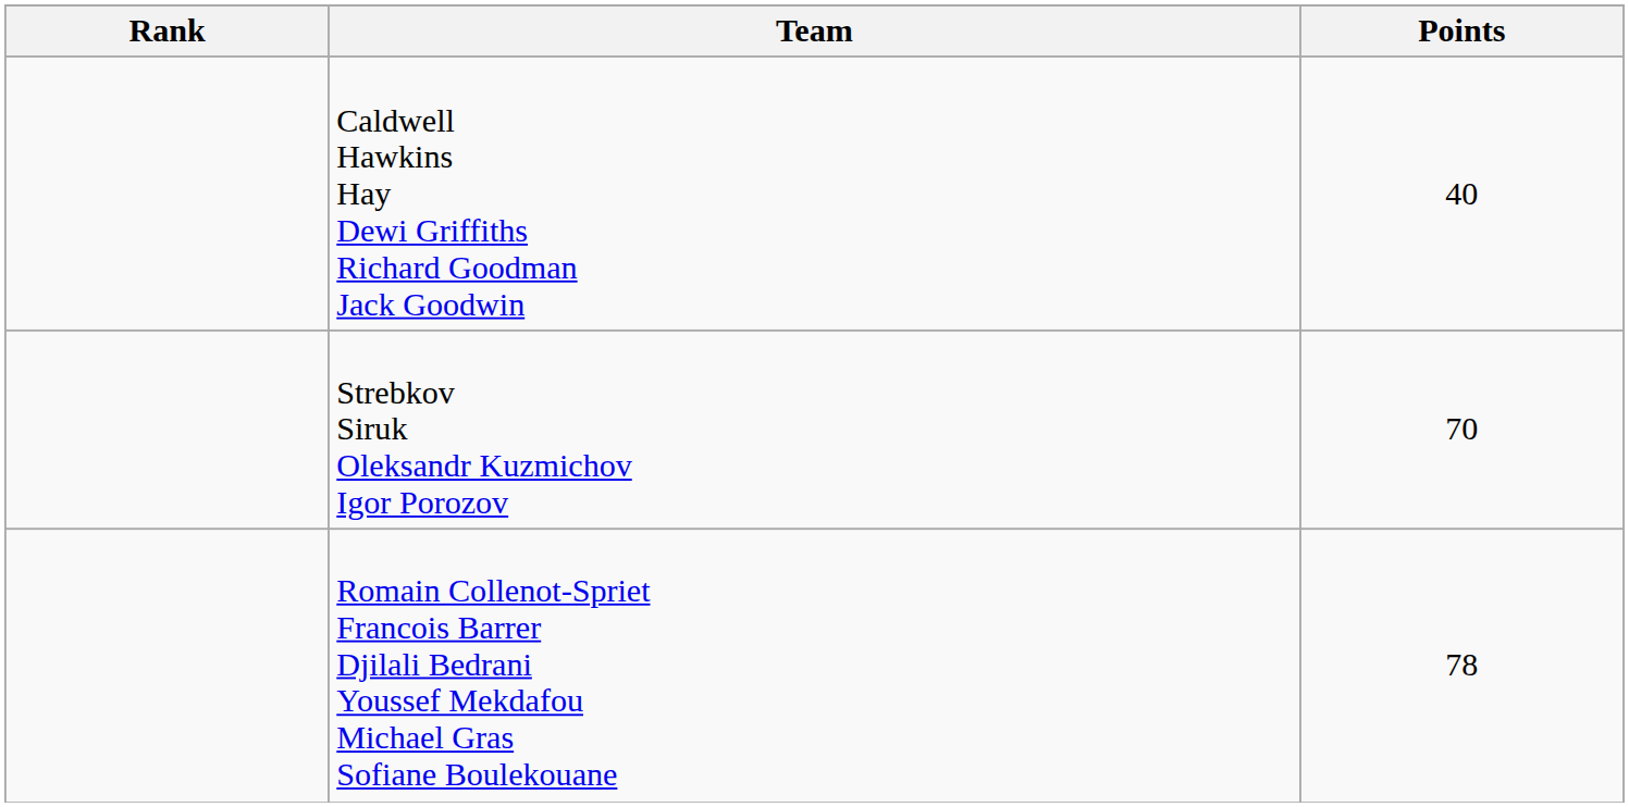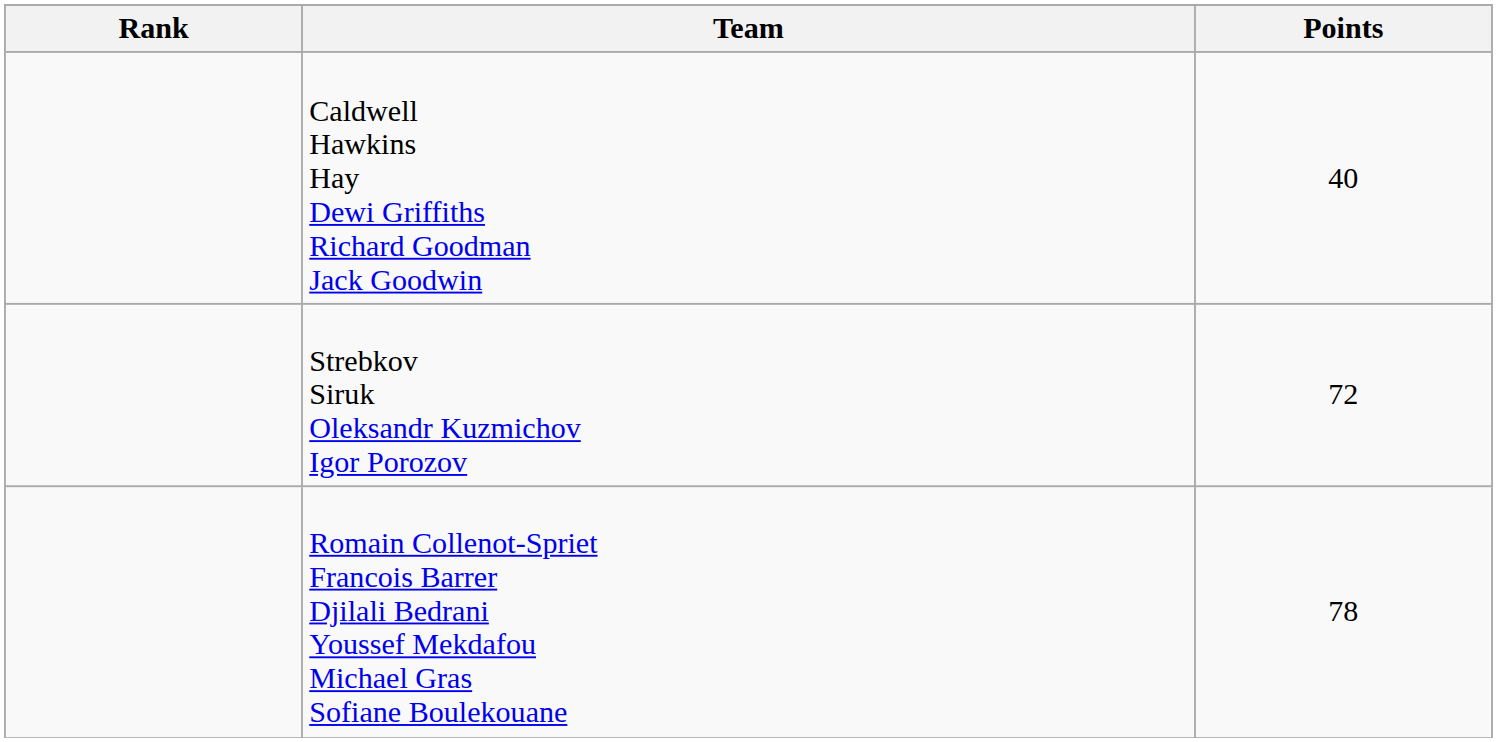 <table class="wikitable" style="text-align:center;" width="50%">
 <tr>
 </tr>
 <tr>
 <th width=10%>Rank</th>
 <th width=30%>Team</th>
 <th width=10%>Points</th>
 </tr>
 <tr>
 <td></td>
 <td align="left"><br>Caldwell<br>Hawkins<br>Hay<br><a href='#'>Dewi Griffiths</a><br><a href='#'>Richard Goodman</a><br><a href='#'>Jack Goodwin</a></td>
 <td>40</td>
 </tr>
 <tr>
 <td></td>
 <td align="left"><br>Strebkov<br>Siruk<br><a href='#'>Oleksandr Kuzmichov</a><br><a href='#'>Igor Porozov</a></td>
-<td>70</td>
+<td>72</td>
 </tr>
 <tr>
 <td></td>
 <td align="left"><br><a href='#'>Romain Collenot-Spriet</a><br><a href='#'>Francois Barrer</a><br><a href='#'>Djilali Bedrani</a><br><a href='#'>Youssef Mekdafou</a><br><a href='#'>Michael Gras</a><br><a href='#'>Sofiane Boulekouane</a></td>
 <td>78</td>
 </tr>
 </table>
